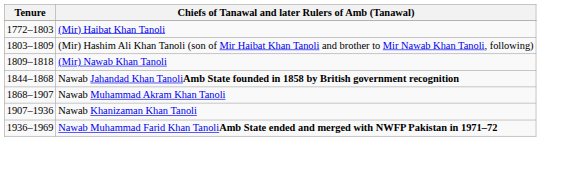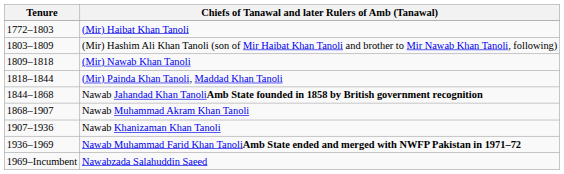 <table class="wikitable">
 <tr>
 <th>Tenure</th>
 <th>Chiefs of Tanawal and later Rulers of Amb (Tanawal)</th>
 </tr>
 <tr>
 </tr>
 <tr>
 <td>1772–1803</td>
 <td><a href='#'>(Mir) Haibat Khan Tanoli</a></td>
 </tr>
 <tr>
 <td>1803–1809</td>
 <td>(Mir) Hashim Ali Khan Tanoli (son of <a href='#'>Mir Haibat Khan Tanoli</a> and brother to <a href='#'>Mir Nawab Khan Tanoli</a>, following)</td>
 </tr>
 <tr>
 <td>1809–1818</td>
 <td><a href='#'>(Mir) Nawab Khan Tanoli</a></td>
 </tr>
 <tr>
+<td>1818–1844</td>
+<td><a href='#'>(Mir) Painda Khan Tanoli</a>, <a href='#'>Maddad Khan Tanoli</a></td>
+</tr>
+<tr>
 <td>1844–1868</td>
 <td>Nawab <a href='#'>Jahandad Khan Tanoli</a><strong>Amb State founded in 1858 by British government recognition</strong></td>
 </tr>
 <tr>
 <td>1868–1907</td>
 <td>Nawab <a href='#'>Muhammad Akram Khan Tanoli</a></td>
 </tr>
 <tr>
 <td>1907–1936</td>
 <td>Nawab <a href='#'>Khanizaman Khan Tanoli</a></td>
 </tr>
 <tr>
 <td>1936–1969</td>
 <td><a href='#'>Nawab Muhammad Farid Khan Tanoli</a><strong>Amb State ended and merged with NWFP Pakistan in 1971–72</strong></td>
 </tr>
+<tr>
+<td>1969–Incumbent</td>
+<td><a href='#'>Nawabzada Salahuddin Saeed</a></td>
+</tr>
 </table>
